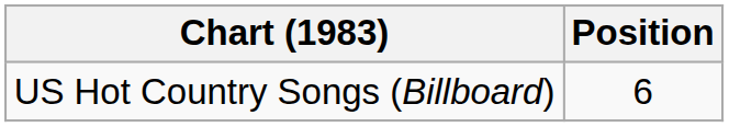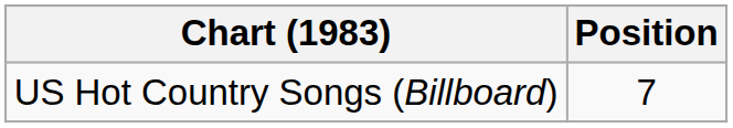 <table class="wikitable">
 <tr>
 <th>Chart (1983)</th>
 <th>Position</th>
 </tr>
 <tr>
 <td>US Hot Country Songs (<em>Billboard</em>)</td>
-<td align="center">6</td>
+<td align="center">7</td>
 </tr>
 </table>
